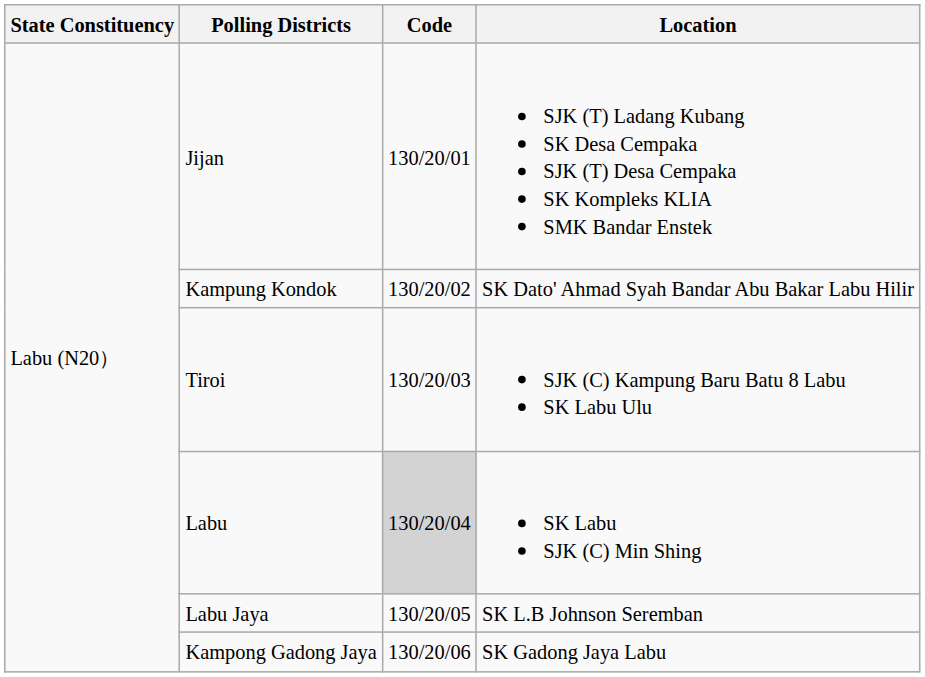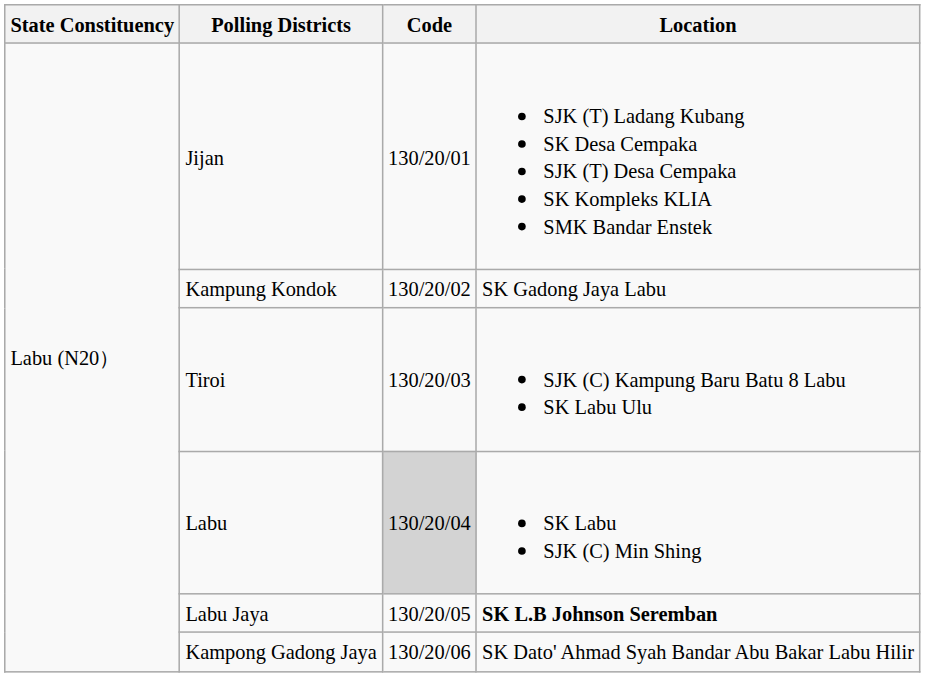 <table class="wikitable sortable mw-collapsible">
 <tr>
 <th><small>State Constituency</small></th>
 <th><small>Polling Districts</small></th>
 <th><small>Code</small></th>
 <th><small>Location</small></th>
 </tr>
 <tr>
 <td rowspan="6"><small>Labu (N20）</small></td>
 <td><small>Jijan</small></td>
 <td><small>130/20/01</small></td>
 <td><br><ul><li><small>SJK (T) Ladang Kubang</small></li><li><small>SK Desa Cempaka</small></li><li><small>SJK (T) Desa Cempaka</small></li><li><small>SK Kompleks KLIA</small></li><li><small>SMK Bandar Enstek</small></li></ul></td>
 </tr>
 <tr>
 <td><small>Kampung Kondok</small></td>
 <td><small>130/20/02</small></td>
-<td><small>SK Dato' Ahmad Syah Bandar Abu Bakar Labu Hilir</small></td>
+<td><small>SK Gadong Jaya Labu</small></td>
 </tr>
 <tr>
 <td><small>Tiroi</small></td>
 <td><small>130/20/03</small></td>
 <td><br><ul><li><small>SJK (C) Kampung Baru Batu 8 Labu</small></li><li><small>SK Labu Ulu</small></li></ul></td>
 </tr>
 <tr>
 <td><small>Labu</small></td>
 <td style="background: lightgrey;"><small>130/20/04</small></td>
 <td><br><ul><li><small>SK Labu</small></li><li><small>SJK (C) Min Shing</small></li></ul></td>
 </tr>
 <tr>
 <td><small>Labu Jaya</small></td>
 <td><small>130/20/05</small></td>
-<td><small>SK L.B Johnson Seremban</small></td>
+<td><strong><small>SK L.B Johnson Seremban</small></strong></td>
 </tr>
 <tr>
 <td><small>Kampong Gadong Jaya</small></td>
 <td><small>130/20/06</small></td>
-<td><small>SK Gadong Jaya Labu</small></td>
+<td><small>SK Dato' Ahmad Syah Bandar Abu Bakar Labu Hilir</small></td>
 </tr>
 </table>
